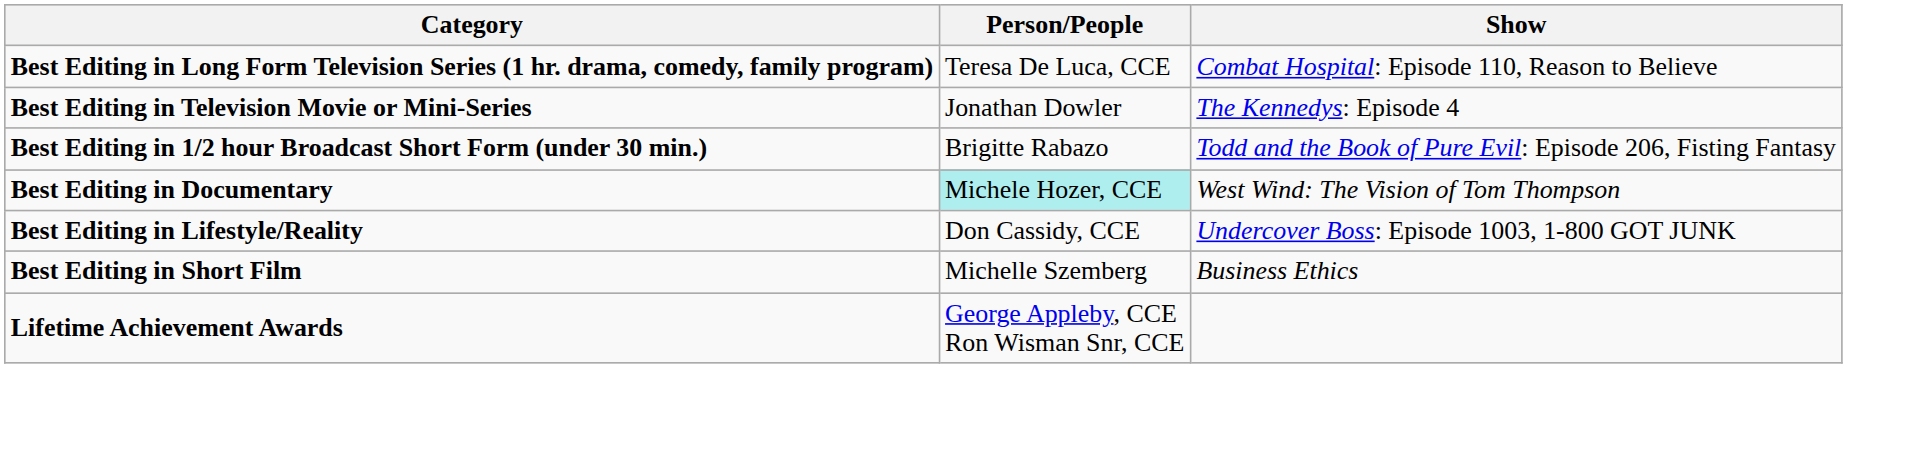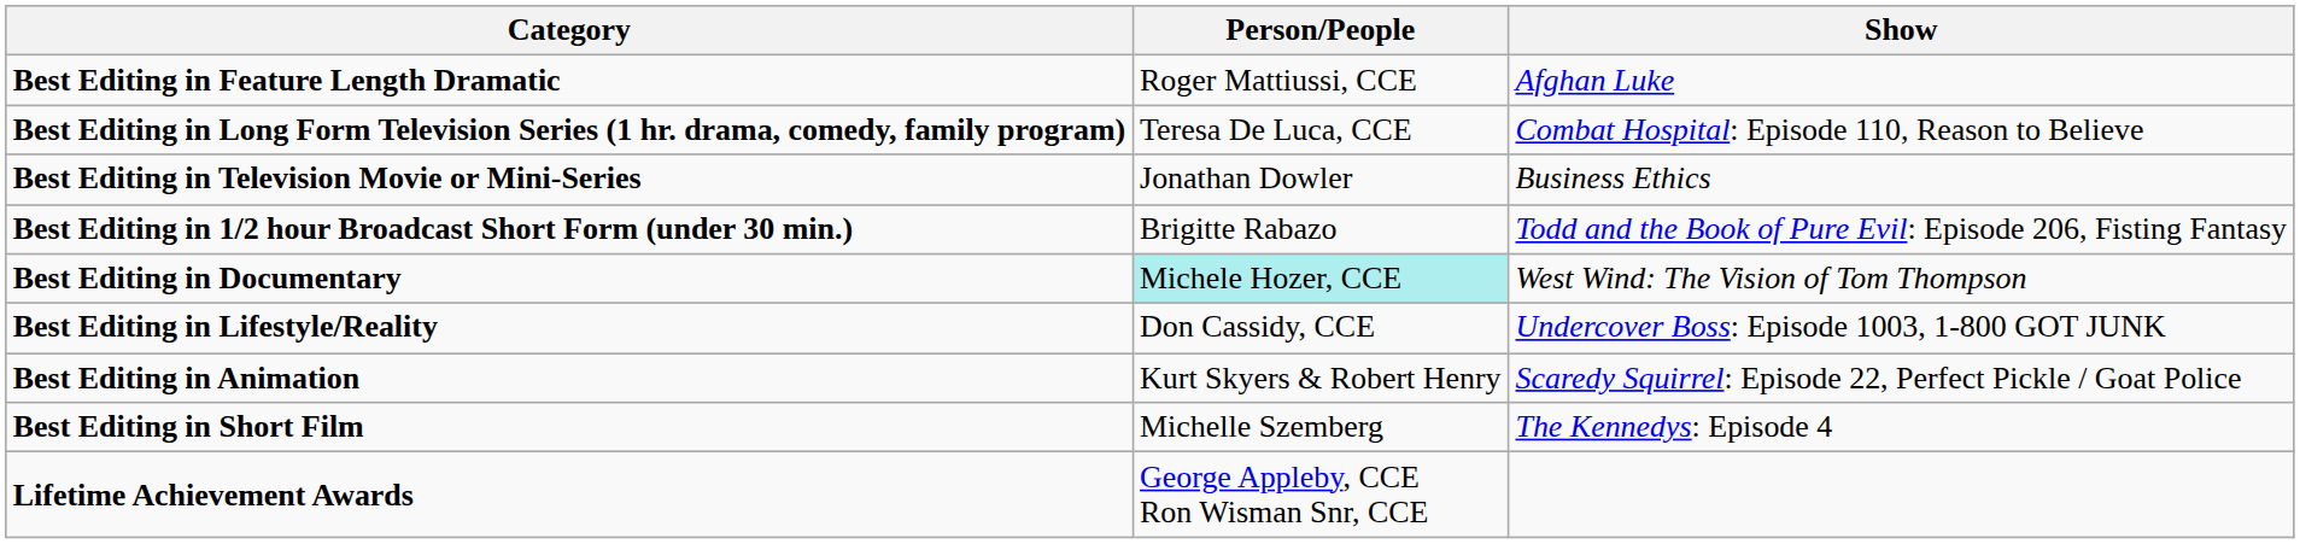 <table class="wikitable mw-collapsible mw-collapsed">
 <tr>
 <th>Category</th>
 <th>Person/People</th>
 <th>Show</th>
+</tr>
+<tr>
+<td><strong>Best Editing in Feature Length Dramatic</strong></td>
+<td>Roger Mattiussi, CCE</td>
+<td><em><a href='#'>Afghan Luke</a></em></td>
 </tr>
 <tr>
 <td><strong>Best Editing in Long Form Television Series (1 hr. drama, comedy, family program)</strong></td>
 <td>Teresa De Luca, CCE</td>
 <td><em><a href='#'>Combat Hospital</a></em>: Episode 110, Reason to Believe</td>
 </tr>
 <tr>
 <td><strong>Best Editing in Television Movie or Mini-Series</strong></td>
 <td>Jonathan Dowler</td>
-<td><em><a href='#'>The Kennedys</a></em>: Episode 4</td>
+<td><em>Business Ethics</em></td>
 </tr>
 <tr>
 <td><strong>Best Editing in 1/2 hour Broadcast Short Form (under 30 min.)</strong></td>
 <td>Brigitte Rabazo</td>
 <td><em><a href='#'>Todd and the Book of Pure Evil</a></em>: Episode 206, Fisting Fantasy</td>
 </tr>
 <tr>
 <td><strong>Best Editing in Documentary</strong></td>
 <td style="background: paleturquoise;">Michele Hozer, CCE</td>
 <td><em>West Wind: The Vision of Tom Thompson</em></td>
 </tr>
 <tr>
 <td><strong>Best Editing in Lifestyle/Reality</strong></td>
 <td>Don Cassidy, CCE</td>
 <td><em><a href='#'>Undercover Boss</a></em>: Episode 1003, 1-800 GOT JUNK</td>
 </tr>
 <tr>
+<td><strong>Best Editing in Animation</strong></td>
+<td>Kurt Skyers  & Robert Henry</td>
+<td><em><a href='#'>Scaredy Squirrel</a></em>: Episode 22, Perfect Pickle / Goat Police</td>
+</tr>
+<tr>
 <td><strong>Best Editing in Short Film</strong></td>
 <td>Michelle Szemberg</td>
-<td><em>Business Ethics</em></td>
+<td><em><a href='#'>The Kennedys</a></em>: Episode 4</td>
 </tr>
 <tr>
 <td><strong>Lifetime Achievement Awards</strong></td>
 <td><a href='#'>George Appleby</a>, CCE<br>Ron Wisman Snr, CCE</td>
 <td></td>
 </tr>
 </table>
